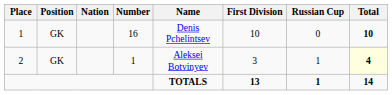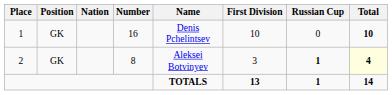 <table class="wikitable" style="font-size: 95%; text-align: center;">
 <tr>
 <th width=60>Place</th>
 <th width=60>Position</th>
 <th width=60>Nation</th>
 <th width=60>Number</th>
 <th width=150>Name</th>
 <th width=150>First Division</th>
 <th width=150>Russian Cup</th>
 <th width=80><strong>Total</strong></th>
 </tr>
 <tr>
 <td>1</td>
 <td>GK</td>
 <td></td>
 <td>16</td>
 <td><a href='#'>Denis Pchelintsev</a></td>
 <td>10</td>
 <td>0</td>
 <td><strong>10</strong></td>
 </tr>
 <tr>
 <td>2</td>
 <td>GK</td>
 <td></td>
-<td>1</td>
+<td>8</td>
 <td><a href='#'>Aleksei Botvinyev</a></td>
 <td>3</td>
-<td>1</td>
+<td><strong>1</strong></td>
 <td style="background: lightyellow;"><strong>4</strong></td>
 </tr>
 <tr>
 <td colspan="4"></td>
 <td><strong>TOTALS</strong></td>
 <td><strong>13</strong></td>
 <td><strong>1</strong></td>
 <td><strong>14</strong></td>
 </tr>
 </table>
